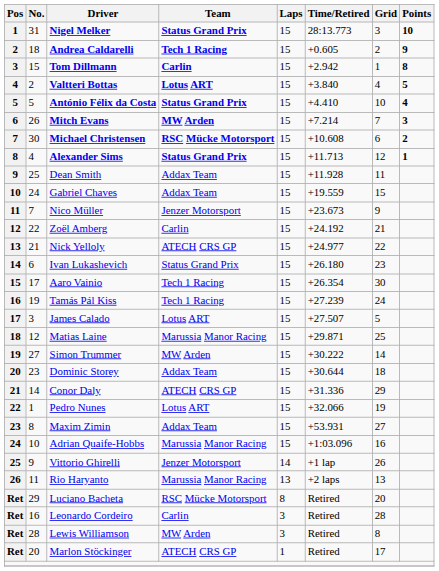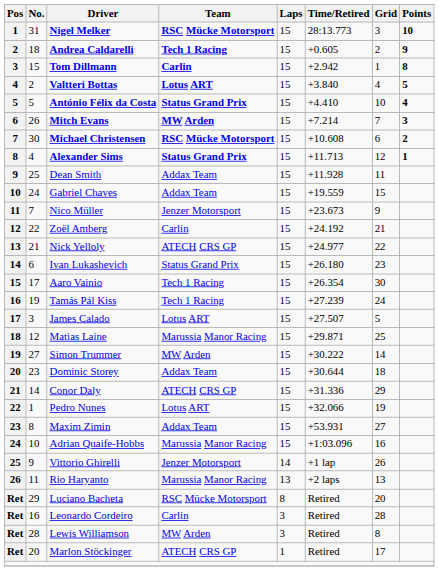 <table class="wikitable" style="font-size:85%">
 <tr>
 <th>Pos</th>
 <th>No.</th>
 <th>Driver</th>
 <th>Team</th>
 <th>Laps</th>
 <th>Time/Retired</th>
 <th>Grid</th>
 <th>Points</th>
 </tr>
 <tr>
 <th>1</th>
 <td>31</td>
 <td> <strong><a href='#'>Nigel Melker</a></strong></td>
-<td><strong><a href='#'>Status Grand Prix</a></strong></td>
+<td><strong><a href='#'>RSC</a> <a href='#'>Mücke Motorsport</a></strong></td>
 <td>15</td>
 <td>28:13.773</td>
 <td>3</td>
 <td><strong>10</strong></td>
 </tr>
 <tr>
 <th>2</th>
 <td>18</td>
 <td> <strong><a href='#'>Andrea Caldarelli</a></strong></td>
 <td><strong><a href='#'>Tech 1 Racing</a></strong></td>
 <td>15</td>
 <td>+0.605</td>
 <td>2</td>
 <td><strong>9 </strong></td>
 </tr>
 <tr>
 <th>3</th>
 <td>15</td>
 <td> <strong><a href='#'>Tom Dillmann</a></strong></td>
 <td><strong><a href='#'>Carlin</a></strong></td>
 <td>15</td>
 <td>+2.942</td>
 <td>1</td>
 <td><strong>8 </strong></td>
 </tr>
 <tr>
 <th>4</th>
 <td>2</td>
 <td> <strong><a href='#'>Valtteri Bottas</a></strong></td>
 <td><strong><a href='#'>Lotus</a> <a href='#'>ART</a></strong></td>
 <td>15</td>
 <td>+3.840</td>
 <td>4</td>
 <td><strong>5</strong></td>
 </tr>
 <tr>
 <th>5</th>
 <td>5</td>
 <td> <strong><a href='#'>António Félix da Costa</a></strong></td>
 <td><strong><a href='#'>Status Grand Prix</a></strong></td>
 <td>15</td>
 <td>+4.410</td>
 <td>10</td>
 <td><strong>4</strong></td>
 </tr>
 <tr>
 <th>6</th>
 <td>26</td>
 <td> <strong><a href='#'>Mitch Evans</a></strong></td>
 <td><strong><a href='#'>MW</a> <a href='#'>Arden</a></strong></td>
 <td>15</td>
 <td>+7.214</td>
 <td>7</td>
 <td><strong>3</strong></td>
 </tr>
 <tr>
 <th>7</th>
 <td>30</td>
 <td> <strong><a href='#'>Michael Christensen</a></strong></td>
 <td><strong><a href='#'>RSC</a> <a href='#'>Mücke Motorsport</a></strong></td>
 <td>15</td>
 <td>+10.608</td>
 <td>6</td>
 <td><strong>2</strong></td>
 </tr>
 <tr>
 <th>8</th>
 <td>4</td>
 <td> <strong><a href='#'>Alexander Sims</a></strong></td>
 <td><strong><a href='#'>Status Grand Prix</a></strong></td>
 <td>15</td>
 <td>+11.713</td>
 <td>12</td>
 <td><strong>1</strong></td>
 </tr>
 <tr>
 <th>9</th>
 <td>25</td>
 <td> <a href='#'>Dean Smith</a></td>
 <td><a href='#'>Addax Team</a></td>
 <td>15</td>
 <td>+11.928</td>
 <td>11</td>
 <td></td>
 </tr>
 <tr>
 <th>10</th>
 <td>24</td>
 <td> <a href='#'>Gabriel Chaves</a></td>
 <td><a href='#'>Addax Team</a></td>
 <td>15</td>
 <td>+19.559</td>
 <td>15</td>
 <td></td>
 </tr>
 <tr>
 <th>11</th>
 <td>7</td>
 <td> <a href='#'>Nico Müller</a></td>
 <td><a href='#'>Jenzer Motorsport</a></td>
 <td>15</td>
 <td>+23.673</td>
 <td>9</td>
 <td></td>
 </tr>
 <tr>
 <th>12</th>
 <td>22</td>
 <td> <a href='#'>Zoël Amberg</a></td>
 <td><a href='#'>Carlin</a></td>
 <td>15</td>
 <td>+24.192</td>
 <td>21</td>
 <td></td>
 </tr>
 <tr>
 <th>13</th>
 <td>21</td>
 <td> <a href='#'>Nick Yelloly</a></td>
 <td><a href='#'>ATECH</a> <a href='#'>CRS GP</a></td>
 <td>15</td>
 <td>+24.977</td>
 <td>22</td>
 <td></td>
 </tr>
 <tr>
 <th>14</th>
 <td>6</td>
 <td> <a href='#'>Ivan Lukashevich</a></td>
 <td><a href='#'>Status Grand Prix</a></td>
 <td>15</td>
 <td>+26.180</td>
 <td>23</td>
 <td></td>
 </tr>
 <tr>
 <th>15</th>
 <td>17</td>
 <td> <a href='#'>Aaro Vainio</a></td>
 <td><a href='#'>Tech 1 Racing</a></td>
 <td>15</td>
 <td>+26.354</td>
 <td>30</td>
 <td></td>
 </tr>
 <tr>
 <th>16</th>
 <td>19</td>
 <td> <a href='#'>Tamás Pál Kiss</a></td>
 <td><a href='#'>Tech 1 Racing</a></td>
 <td>15</td>
 <td>+27.239</td>
 <td>24</td>
 <td></td>
 </tr>
 <tr>
 <th>17</th>
 <td>3</td>
 <td> <a href='#'>James Calado</a></td>
 <td><a href='#'>Lotus</a> <a href='#'>ART</a></td>
 <td>15</td>
 <td>+27.507</td>
 <td>5</td>
 <td></td>
 </tr>
 <tr>
 <th>18</th>
 <td>12</td>
 <td> <a href='#'>Matias Laine</a></td>
 <td><a href='#'>Marussia</a> <a href='#'>Manor Racing</a></td>
 <td>15</td>
 <td>+29.871</td>
 <td>25</td>
 <td></td>
 </tr>
 <tr>
 <th>19</th>
 <td>27</td>
 <td> <a href='#'>Simon Trummer</a></td>
 <td><a href='#'>MW</a> <a href='#'>Arden</a></td>
 <td>15</td>
 <td>+30.222</td>
 <td>14</td>
 <td></td>
 </tr>
 <tr>
 <th>20</th>
 <td>23</td>
 <td> <a href='#'>Dominic Storey</a></td>
 <td><a href='#'>Addax Team</a></td>
 <td>15</td>
 <td>+30.644</td>
 <td>18</td>
 <td></td>
 </tr>
 <tr>
 <th>21</th>
 <td>14</td>
 <td> <a href='#'>Conor Daly</a></td>
 <td><a href='#'>ATECH</a> <a href='#'>CRS GP</a></td>
 <td>15</td>
 <td>+31.336</td>
 <td>29</td>
 <td></td>
 </tr>
 <tr>
 <th>22</th>
 <td>1</td>
 <td> <a href='#'>Pedro Nunes</a></td>
 <td><a href='#'>Lotus</a> <a href='#'>ART</a></td>
 <td>15</td>
 <td>+32.066</td>
 <td>19</td>
 <td></td>
 </tr>
 <tr>
 <th>23</th>
 <td>8</td>
 <td> <a href='#'>Maxim Zimin</a></td>
 <td><a href='#'>Addax Team</a></td>
 <td>15</td>
 <td>+53.931</td>
 <td>27</td>
 <td></td>
 </tr>
 <tr>
 <th>24</th>
 <td>10</td>
 <td> <a href='#'>Adrian Quaife-Hobbs</a></td>
 <td><a href='#'>Marussia</a> <a href='#'>Manor Racing</a></td>
 <td>15</td>
 <td>+1:03.096</td>
 <td>16</td>
 <td></td>
 </tr>
 <tr>
 <th>25</th>
 <td>9</td>
 <td> <a href='#'>Vittorio Ghirelli</a></td>
 <td><a href='#'>Jenzer Motorsport</a></td>
 <td>14</td>
 <td>+1 lap</td>
 <td>26</td>
 <td></td>
 </tr>
 <tr>
 <th>26</th>
 <td>11</td>
 <td> <a href='#'>Rio Haryanto</a></td>
 <td><a href='#'>Marussia</a> <a href='#'>Manor Racing</a></td>
 <td>13</td>
 <td>+2 laps</td>
 <td>13</td>
 <td></td>
 </tr>
 <tr>
 <th>Ret</th>
 <td>29</td>
 <td> <a href='#'>Luciano Bacheta</a></td>
 <td><a href='#'>RSC</a> <a href='#'>Mücke Motorsport</a></td>
 <td>8</td>
 <td>Retired</td>
 <td>20</td>
 <td></td>
 </tr>
 <tr>
 <th>Ret</th>
 <td>16</td>
 <td> <a href='#'>Leonardo Cordeiro</a></td>
 <td><a href='#'>Carlin</a></td>
 <td>3</td>
 <td>Retired</td>
 <td>28</td>
 <td></td>
 </tr>
 <tr>
 <th>Ret</th>
 <td>28</td>
 <td> <a href='#'>Lewis Williamson</a></td>
 <td><a href='#'>MW</a> <a href='#'>Arden</a></td>
 <td>3</td>
 <td>Retired</td>
 <td>8</td>
 <td></td>
 </tr>
 <tr>
 <th>Ret</th>
 <td>20</td>
 <td> <a href='#'>Marlon Stöckinger</a></td>
 <td><a href='#'>ATECH</a> <a href='#'>CRS GP</a></td>
 <td>1</td>
 <td>Retired</td>
 <td>17</td>
 <td></td>
 </tr>
 <tr>
 <td colspan=8></td>
 </tr>
 <tr>
 </tr>
 </table>
